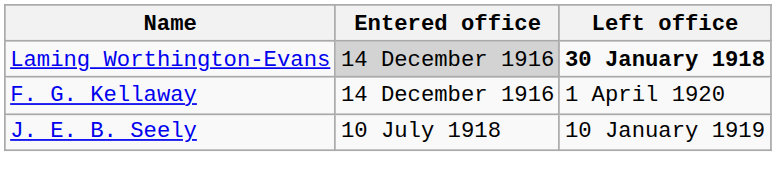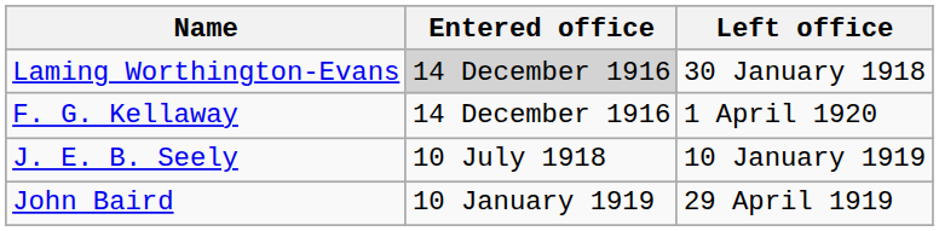 <table class="wikitable" style="text-align:left">
 <tr>
 <th>Name</th>
 <th>Entered office</th>
 <th>Left office</th>
 </tr>
 <tr>
 <td><a href='#'>Laming Worthington-Evans</a></td>
 <td style="background: lightgrey;">14 December 1916</td>
-<td><strong>30 January 1918</strong></td>
+<td>30 January 1918</td>
 </tr>
 <tr>
 <td><a href='#'>F. G. Kellaway</a></td>
 <td>14 December 1916</td>
 <td>1 April 1920</td>
 </tr>
 <tr>
 <td><a href='#'>J. E. B. Seely</a></td>
 <td>10 July 1918</td>
 <td>10 January 1919</td>
 </tr>
+<tr>
+<td><a href='#'>John Baird</a></td>
+<td>10 January 1919</td>
+<td>29 April 1919</td>
+</tr>
 </table>
